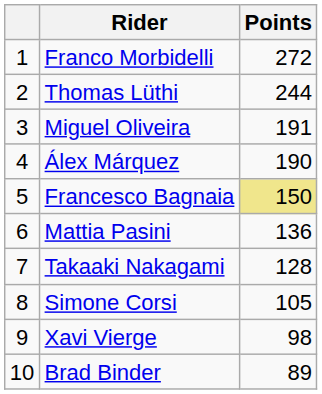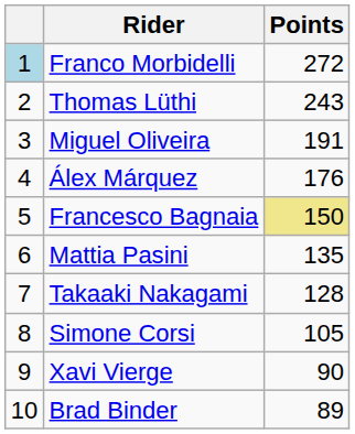 <table class="wikitable" style="font-size: 95%;">
 <tr>
 <th></th>
 <th>Rider</th>
 <th>Points</th>
 </tr>
 <tr>
-<td align=center>1</td>
+<td align=center style="background: lightblue;">1</td>
 <td> <a href='#'>Franco Morbidelli</a></td>
 <td align=right>272</td>
 </tr>
 <tr>
 <td align=center>2</td>
 <td> <a href='#'>Thomas Lüthi</a></td>
-<td align=right>244</td>
+<td align=right>243</td>
 </tr>
 <tr>
 <td align=center>3</td>
 <td> <a href='#'>Miguel Oliveira</a></td>
 <td align=right>191</td>
 </tr>
 <tr>
 <td align=center>4</td>
 <td> <a href='#'>Álex Márquez</a></td>
-<td align=right>190</td>
+<td align=right>176</td>
 </tr>
 <tr>
 <td align=center>5</td>
 <td> <a href='#'>Francesco Bagnaia</a></td>
 <td align=right style="background: khaki;">150</td>
 </tr>
 <tr>
 <td align=center>6</td>
 <td> <a href='#'>Mattia Pasini</a></td>
-<td align=right>136</td>
+<td align=right>135</td>
 </tr>
 <tr>
 <td align=center>7</td>
 <td> <a href='#'>Takaaki Nakagami</a></td>
 <td align=right>128</td>
 </tr>
 <tr>
 <td align=center>8</td>
 <td> <a href='#'>Simone Corsi</a></td>
 <td align=right>105</td>
 </tr>
 <tr>
 <td align=center>9</td>
 <td> <a href='#'>Xavi Vierge</a></td>
-<td align=right>98</td>
+<td align=right>90</td>
 </tr>
 <tr>
 <td align=center>10</td>
 <td> <a href='#'>Brad Binder</a></td>
 <td align=right>89</td>
 </tr>
 </table>
